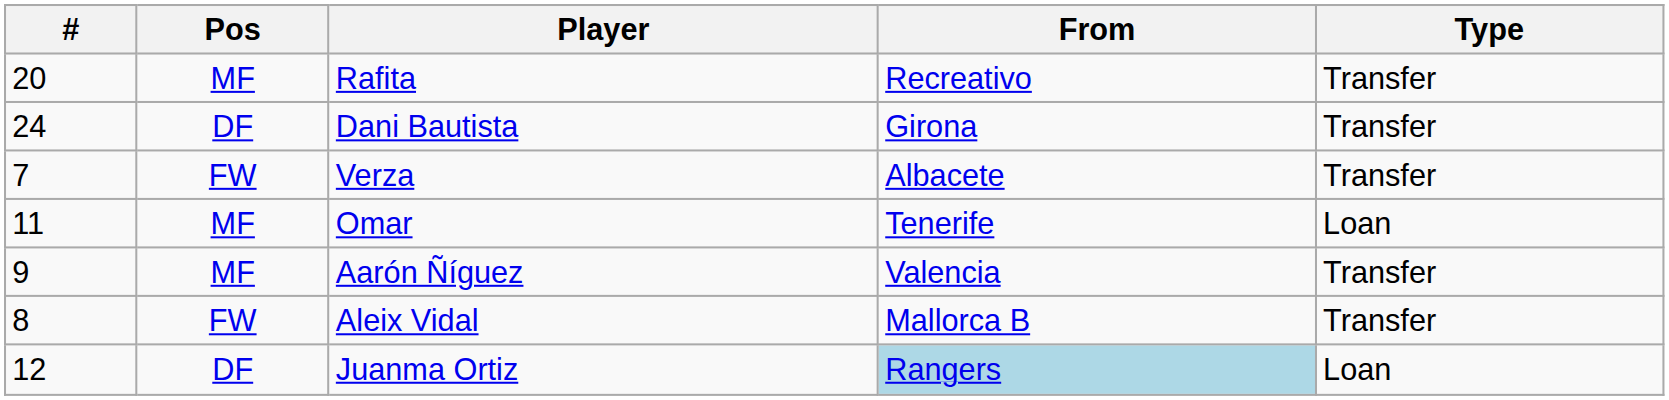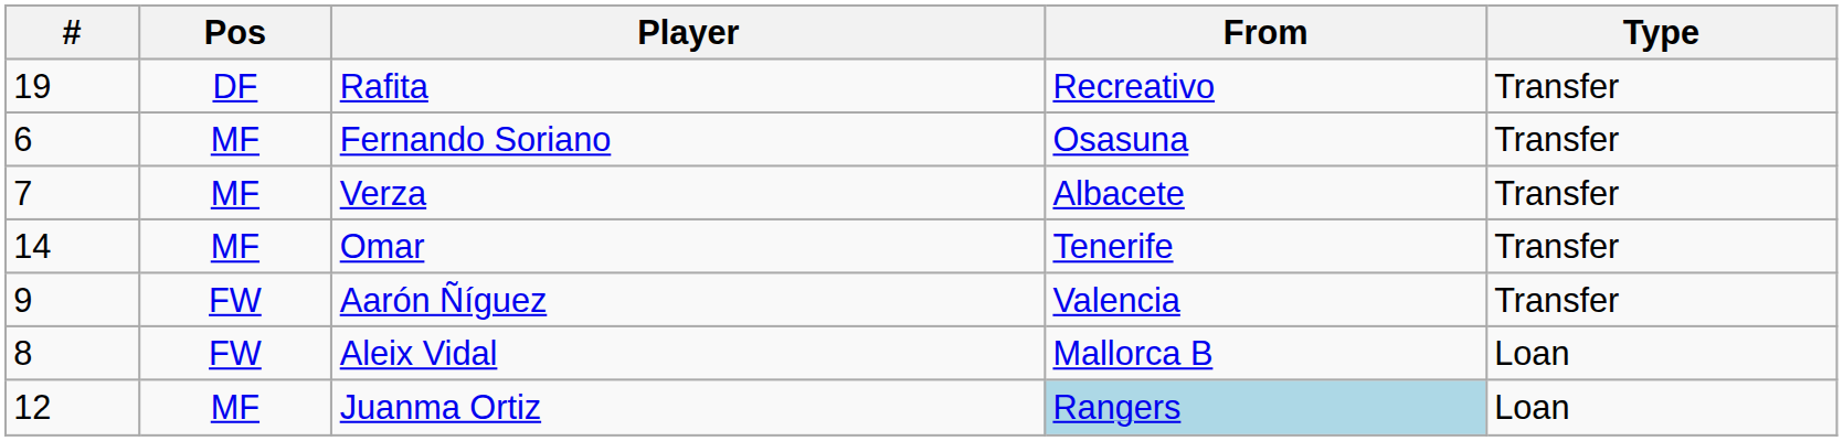 <table class="wikitable" style="width:65%; font-size:95%; text-align:left;">
 <tr>
 <th><strong>#</strong></th>
 <th><strong>Pos</strong></th>
 <th><strong>Player</strong></th>
 <th><strong>From</strong></th>
 <th><strong>Type</strong></th>
 </tr>
 <tr>
-<td>20</td>
-<td style="text-align:center;"><a href='#'>MF</a></td>
+<td>19</td>
+<td style="text-align:center;"><a href='#'>DF</a></td>
 <td> <a href='#'>Rafita</a></td>
 <td> <a href='#'>Recreativo</a></td>
 <td>Transfer</td>
 </tr>
 <tr>
-<td>24</td>
-<td style="text-align:center;"><a href='#'>DF</a></td>
-<td> <a href='#'>Dani Bautista</a></td>
-<td> <a href='#'>Girona</a></td>
+<td>6</td>
+<td style="text-align:center;"><a href='#'>MF</a></td>
+<td> <a href='#'>Fernando Soriano</a></td>
+<td> <a href='#'>Osasuna</a></td>
 <td>Transfer</td>
 </tr>
 <tr>
 <td>7</td>
-<td style="text-align:center;"><a href='#'>FW</a></td>
+<td style="text-align:center;"><a href='#'>MF</a></td>
 <td> <a href='#'>Verza</a></td>
 <td> <a href='#'>Albacete</a></td>
 <td>Transfer</td>
 </tr>
 <tr>
-<td>11</td>
+<td>14</td>
 <td style="text-align:center;"><a href='#'>MF</a></td>
 <td> <a href='#'>Omar</a></td>
 <td> <a href='#'>Tenerife</a></td>
-<td>Loan</td>
+<td>Transfer</td>
 </tr>
 <tr>
 <td>9</td>
-<td style="text-align:center;"><a href='#'>MF</a></td>
+<td style="text-align:center;"><a href='#'>FW</a></td>
 <td> <a href='#'>Aarón Ñíguez</a></td>
 <td> <a href='#'>Valencia</a></td>
 <td>Transfer</td>
 </tr>
 <tr>
 <td>8</td>
 <td style="text-align:center;"><a href='#'>FW</a></td>
 <td> <a href='#'>Aleix Vidal</a></td>
 <td> <a href='#'>Mallorca B</a></td>
-<td>Transfer</td>
+<td>Loan</td>
 </tr>
 <tr>
 <td>12</td>
-<td style="text-align:center;"><a href='#'>DF</a></td>
+<td style="text-align:center;"><a href='#'>MF</a></td>
 <td> <a href='#'>Juanma Ortiz</a></td>
 <td style="background: lightblue;"> <a href='#'>Rangers</a></td>
 <td>Loan</td>
 </tr>
 </table>
